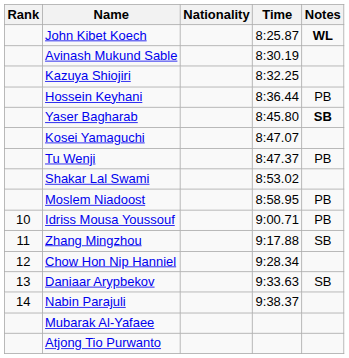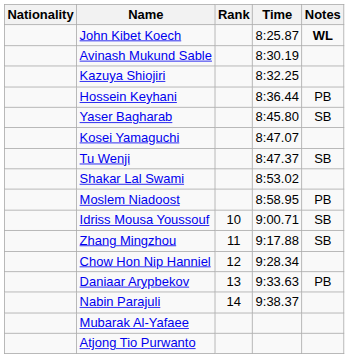 <table class="wikitable sortable" style="text-align:center">
 <tr>
+<th>Nationality</th>
+<th>Name</th>
 <th>Rank</th>
-<th>Name</th>
-<th>Nationality</th>
 <th>Time</th>
 <th>Notes</th>
 </tr>
 <tr>
+<td align=left></td>
+<td align=left><a href='#'>John Kibet Koech</a></td>
 <td></td>
-<td align=left><a href='#'>John Kibet Koech</a></td>
-<td align=left></td>
 <td>8:25.87</td>
 <td><strong>WL</strong></td>
 </tr>
 <tr>
+<td align=left></td>
+<td align=left><a href='#'>Avinash Mukund Sable</a></td>
 <td></td>
-<td align=left><a href='#'>Avinash Mukund Sable</a></td>
-<td align=left></td>
 <td>8:30.19</td>
 <td></td>
 </tr>
 <tr>
+<td align=left></td>
+<td align=left><a href='#'>Kazuya Shiojiri</a></td>
 <td></td>
-<td align=left><a href='#'>Kazuya Shiojiri</a></td>
-<td align=left></td>
 <td>8:32.25</td>
 <td></td>
 </tr>
 <tr>
+<td align=left></td>
+<td align=left><a href='#'>Hossein Keyhani</a></td>
 <td></td>
-<td align=left><a href='#'>Hossein Keyhani</a></td>
-<td align=left></td>
 <td>8:36.44</td>
 <td>PB</td>
 </tr>
 <tr>
+<td align=left></td>
+<td align=left><a href='#'>Yaser Bagharab</a></td>
 <td></td>
-<td align=left><a href='#'>Yaser Bagharab</a></td>
-<td align=left></td>
 <td>8:45.80</td>
-<td><strong>SB</strong></td>
+<td>SB</td>
 </tr>
 <tr>
+<td align=left></td>
+<td align=left><a href='#'>Kosei Yamaguchi</a></td>
 <td></td>
-<td align=left><a href='#'>Kosei Yamaguchi</a></td>
-<td align=left></td>
 <td>8:47.07</td>
 <td></td>
 </tr>
 <tr>
+<td align=left></td>
+<td align=left><a href='#'>Tu Wenji</a></td>
 <td></td>
-<td align=left><a href='#'>Tu Wenji</a></td>
-<td align=left></td>
 <td>8:47.37</td>
-<td>PB</td>
+<td>SB</td>
 </tr>
 <tr>
+<td align=left></td>
+<td align=left><a href='#'>Shakar Lal Swami</a></td>
 <td></td>
-<td align=left><a href='#'>Shakar Lal Swami</a></td>
-<td align=left></td>
 <td>8:53.02</td>
 <td></td>
 </tr>
 <tr>
+<td align=left></td>
+<td align=left><a href='#'>Moslem Niadoost</a></td>
 <td></td>
-<td align=left><a href='#'>Moslem Niadoost</a></td>
-<td align=left></td>
 <td>8:58.95</td>
 <td>PB</td>
 </tr>
 <tr>
+<td align=left></td>
+<td align=left><a href='#'>Idriss Mousa Youssouf</a></td>
 <td>10</td>
-<td align=left><a href='#'>Idriss Mousa Youssouf</a></td>
-<td align=left></td>
 <td>9:00.71</td>
-<td>PB</td>
+<td>SB</td>
 </tr>
 <tr>
+<td align=left></td>
+<td align=left><a href='#'>Zhang Mingzhou</a></td>
 <td>11</td>
-<td align=left><a href='#'>Zhang Mingzhou</a></td>
-<td align=left></td>
 <td>9:17.88</td>
 <td>SB</td>
 </tr>
 <tr>
+<td align=left></td>
+<td align=left><a href='#'>Chow Hon Nip Hanniel</a></td>
 <td>12</td>
-<td align=left><a href='#'>Chow Hon Nip Hanniel</a></td>
-<td align=left></td>
 <td>9:28.34</td>
 <td></td>
 </tr>
 <tr>
+<td align=left></td>
+<td align=left><a href='#'>Daniaar Arypbekov</a></td>
 <td>13</td>
-<td align=left><a href='#'>Daniaar Arypbekov</a></td>
-<td align=left></td>
 <td>9:33.63</td>
-<td>SB</td>
+<td>PB</td>
 </tr>
 <tr>
+<td align=left></td>
+<td align=left><a href='#'>Nabin Parajuli</a></td>
 <td>14</td>
-<td align=left><a href='#'>Nabin Parajuli</a></td>
-<td align=left></td>
 <td>9:38.37</td>
 <td></td>
 </tr>
 <tr>
+<td align=left></td>
+<td align=left><a href='#'>Mubarak Al-Yafaee</a></td>
 <td></td>
-<td align=left><a href='#'>Mubarak Al-Yafaee</a></td>
-<td align=left></td>
 <td></td>
 <td></td>
 </tr>
 <tr>
+<td align=left></td>
+<td align=left><a href='#'>Atjong Tio Purwanto</a></td>
 <td></td>
-<td align=left><a href='#'>Atjong Tio Purwanto</a></td>
-<td align=left></td>
 <td></td>
 <td></td>
 </tr>
 </table>
